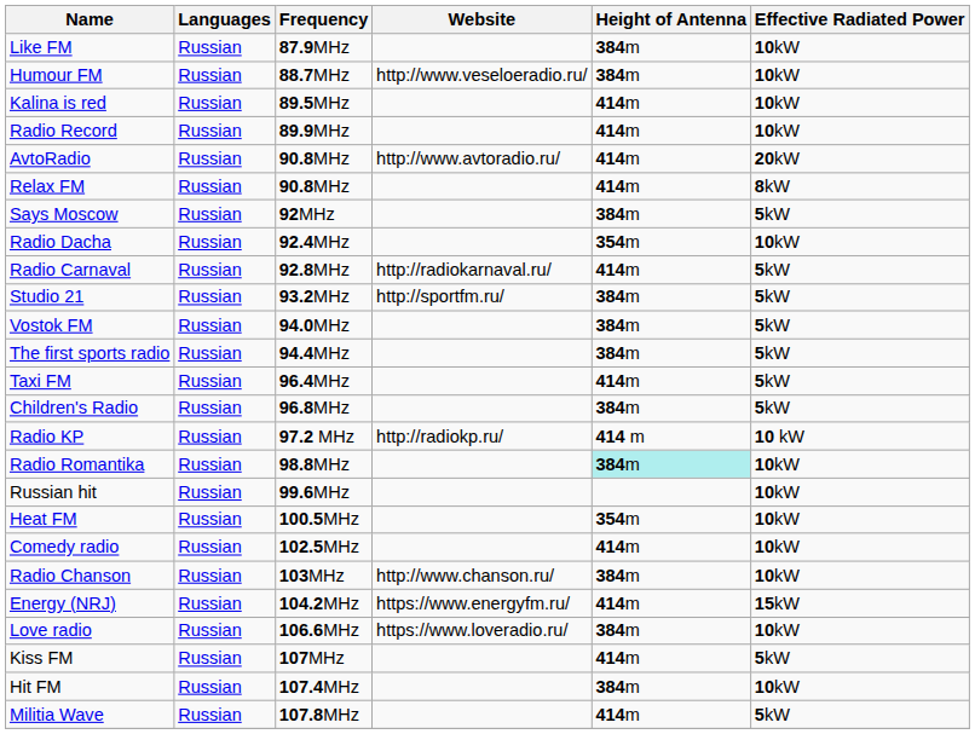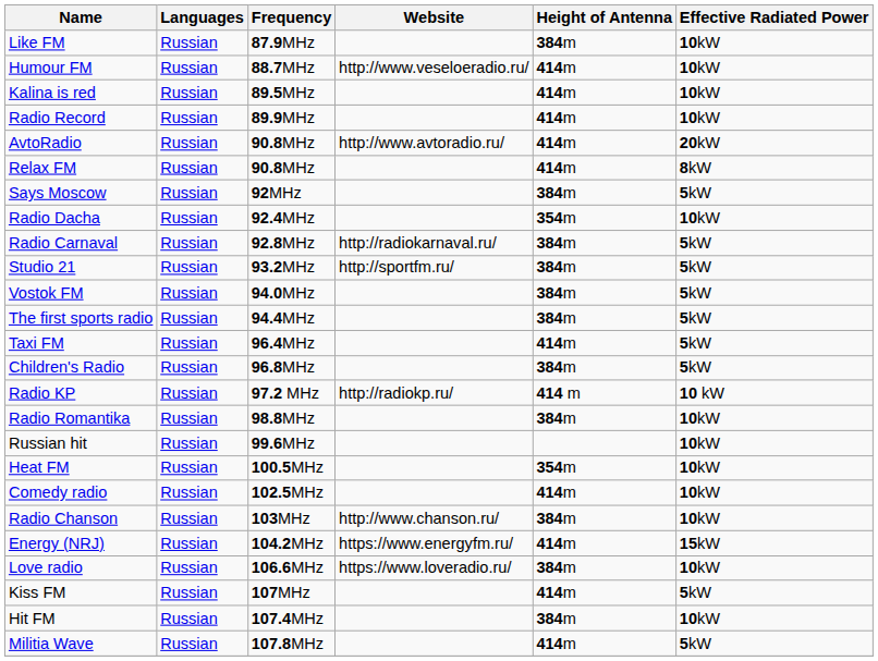 <table class="wikitable" style="font-size:90%;">
 <tr>
 <th>Name</th>
 <th>Languages</th>
 <th>Frequency</th>
 <th>Website</th>
 <th>Height of Antenna</th>
 <th>Effective Radiated Power</th>
 </tr>
 <tr>
 <td><a href='#'>Like FM</a></td>
 <td><a href='#'>Russian</a></td>
 <td><strong>87.9</strong>MHz</td>
 <td></td>
 <td><strong>384</strong>m</td>
 <td><strong>10</strong>kW</td>
 </tr>
 <tr>
 <td><a href='#'>Humour FM</a></td>
 <td><a href='#'>Russian</a></td>
 <td><strong>88.7</strong>MHz</td>
 <td>http://www.veseloeradio.ru/</td>
-<td><strong>384</strong>m</td>
+<td><strong>414</strong>m</td>
 <td><strong>10</strong>kW</td>
 </tr>
 <tr>
 <td><a href='#'>Kalina is red</a></td>
 <td><a href='#'>Russian</a></td>
 <td><strong>89.5</strong>MHz</td>
 <td></td>
 <td><strong>414</strong>m</td>
 <td><strong>10</strong>kW</td>
 </tr>
 <tr>
 <td><a href='#'>Radio Record</a></td>
 <td><a href='#'>Russian</a></td>
 <td><strong>89.9</strong>MHz</td>
 <td></td>
 <td><strong>414</strong>m</td>
 <td><strong>10</strong>kW</td>
 </tr>
 <tr>
 <td><a href='#'>AvtoRadio</a></td>
 <td><a href='#'>Russian</a></td>
 <td><strong>90.8</strong>MHz</td>
 <td>http://www.avtoradio.ru/</td>
 <td><strong>414</strong>m</td>
 <td><strong>20</strong>kW</td>
 </tr>
 <tr>
 <td><a href='#'>Relax FM</a></td>
 <td><a href='#'>Russian</a></td>
 <td><strong>90.8</strong>MHz</td>
 <td></td>
 <td><strong>414</strong>m</td>
 <td><strong>8</strong>kW</td>
 </tr>
 <tr>
 <td><a href='#'>Says Moscow</a></td>
 <td><a href='#'>Russian</a></td>
 <td><strong>92</strong>MHz</td>
 <td></td>
 <td><strong>384</strong>m</td>
 <td><strong>5</strong>kW</td>
 </tr>
 <tr>
 <td><a href='#'>Radio Dacha</a></td>
 <td><a href='#'>Russian</a></td>
 <td><strong>92.4</strong>MHz</td>
 <td></td>
 <td><strong>354</strong>m</td>
 <td><strong>10</strong>kW</td>
 </tr>
 <tr>
 <td><a href='#'>Radio Carnaval</a></td>
 <td><a href='#'>Russian</a></td>
 <td><strong>92.8</strong>MHz</td>
 <td>http://radiokarnaval.ru/</td>
-<td><strong>414</strong>m</td>
+<td><strong>384</strong>m</td>
 <td><strong>5</strong>kW</td>
 </tr>
 <tr>
 <td><a href='#'>Studio 21</a></td>
 <td><a href='#'>Russian</a></td>
 <td><strong>93.2</strong>MHz</td>
 <td>http://sportfm.ru/</td>
 <td><strong>384</strong>m</td>
 <td><strong>5</strong>kW</td>
 </tr>
 <tr>
 <td><a href='#'>Vostok FM</a></td>
 <td><a href='#'>Russian</a></td>
 <td><strong>94.0</strong>MHz</td>
 <td></td>
 <td><strong>384</strong>m</td>
 <td><strong>5</strong>kW</td>
 </tr>
 <tr>
 <td><a href='#'>The first sports radio</a></td>
 <td><a href='#'>Russian</a></td>
 <td><strong>94.4</strong>MHz</td>
 <td></td>
 <td><strong>384</strong>m</td>
 <td><strong>5</strong>kW</td>
 </tr>
 <tr>
 <td><a href='#'>Taxi FM</a></td>
 <td><a href='#'>Russian</a></td>
 <td><strong>96.4</strong>MHz</td>
 <td></td>
 <td><strong>414</strong>m</td>
 <td><strong>5</strong>kW</td>
 </tr>
 <tr>
 <td><a href='#'>Children's Radio</a></td>
 <td><a href='#'>Russian</a></td>
 <td><strong>96.8</strong>MHz</td>
 <td></td>
 <td><strong>384</strong>m</td>
 <td><strong>5</strong>kW</td>
 </tr>
 <tr>
 <td><a href='#'>Radio KP</a></td>
 <td><a href='#'>Russian</a></td>
 <td><strong>97.2</strong> MHz</td>
 <td>http://radiokp.ru/</td>
 <td><strong>414</strong> m</td>
 <td><strong>10</strong> kW</td>
 </tr>
 <tr>
 <td><a href='#'>Radio Romantika</a></td>
 <td><a href='#'>Russian</a></td>
 <td><strong>98.8</strong>MHz</td>
 <td></td>
-<td style="background: paleturquoise;"><strong>384</strong>m</td>
+<td><strong>384</strong>m</td>
 <td><strong>10</strong>kW</td>
 </tr>
 <tr>
 <td>Russian hit</td>
 <td><a href='#'>Russian</a></td>
 <td><strong>99.6</strong>MHz</td>
 <td></td>
 <td></td>
 <td><strong>10</strong>kW</td>
 </tr>
 <tr>
 <td><a href='#'>Heat FM</a></td>
 <td><a href='#'>Russian</a></td>
 <td><strong>100.5</strong>MHz</td>
 <td></td>
 <td><strong>354</strong>m</td>
 <td><strong>10</strong>kW</td>
 </tr>
 <tr>
 <td><a href='#'>Comedy radio</a></td>
 <td><a href='#'>Russian</a></td>
 <td><strong>102.5</strong>MHz</td>
 <td></td>
 <td><strong>414</strong>m</td>
 <td><strong>10</strong>kW</td>
 </tr>
 <tr>
 <td><a href='#'>Radio Chanson</a></td>
 <td><a href='#'>Russian</a></td>
 <td><strong>103</strong>MHz</td>
 <td>http://www.chanson.ru/</td>
 <td><strong>384</strong>m</td>
 <td><strong>10</strong>kW</td>
 </tr>
 <tr>
 <td><a href='#'>Energy (NRJ)</a></td>
 <td><a href='#'>Russian</a></td>
 <td><strong>104.2</strong>MHz</td>
 <td>https://www.energyfm.ru/</td>
 <td><strong>414</strong>m</td>
 <td><strong>15</strong>kW</td>
 </tr>
 <tr>
 <td><a href='#'>Love radio</a></td>
 <td><a href='#'>Russian</a></td>
 <td><strong>106.6</strong>MHz</td>
 <td>https://www.loveradio.ru/</td>
 <td><strong>384</strong>m</td>
 <td><strong>10</strong>kW</td>
 </tr>
 <tr>
 <td>Kiss FM</td>
 <td><a href='#'>Russian</a></td>
 <td><strong>107</strong>MHz</td>
 <td></td>
 <td><strong>414</strong>m</td>
 <td><strong>5</strong>kW</td>
 </tr>
 <tr>
 <td>Hit FM</td>
 <td><a href='#'>Russian</a></td>
 <td><strong>107.4</strong>MHz</td>
 <td></td>
 <td><strong>384</strong>m</td>
 <td><strong>10</strong>kW</td>
 </tr>
 <tr>
 <td><a href='#'>Militia Wave</a></td>
 <td><a href='#'>Russian</a></td>
 <td><strong>107.8</strong>MHz</td>
 <td></td>
 <td><strong>414</strong>m</td>
 <td><strong>5</strong>kW</td>
 </tr>
 <tr>
 </tr>
 </table>
